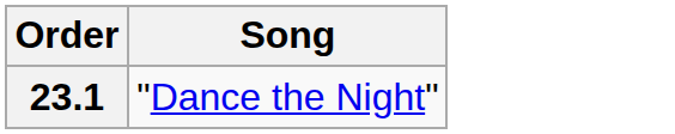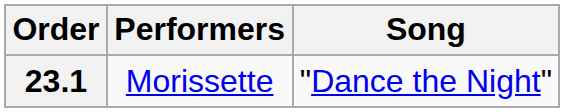 <table class="wikitable" style="text-align:center;">
 <tr>
 <th>Order</th>
+<th>Performers</th>
 <th>Song</th>
 </tr>
 <tr>
 <th>23.1</th>
+<td><a href='#'>Morissette</a></td>
 <td>"<a href='#'>Dance the Night</a>"</td>
 </tr>
 </table>
